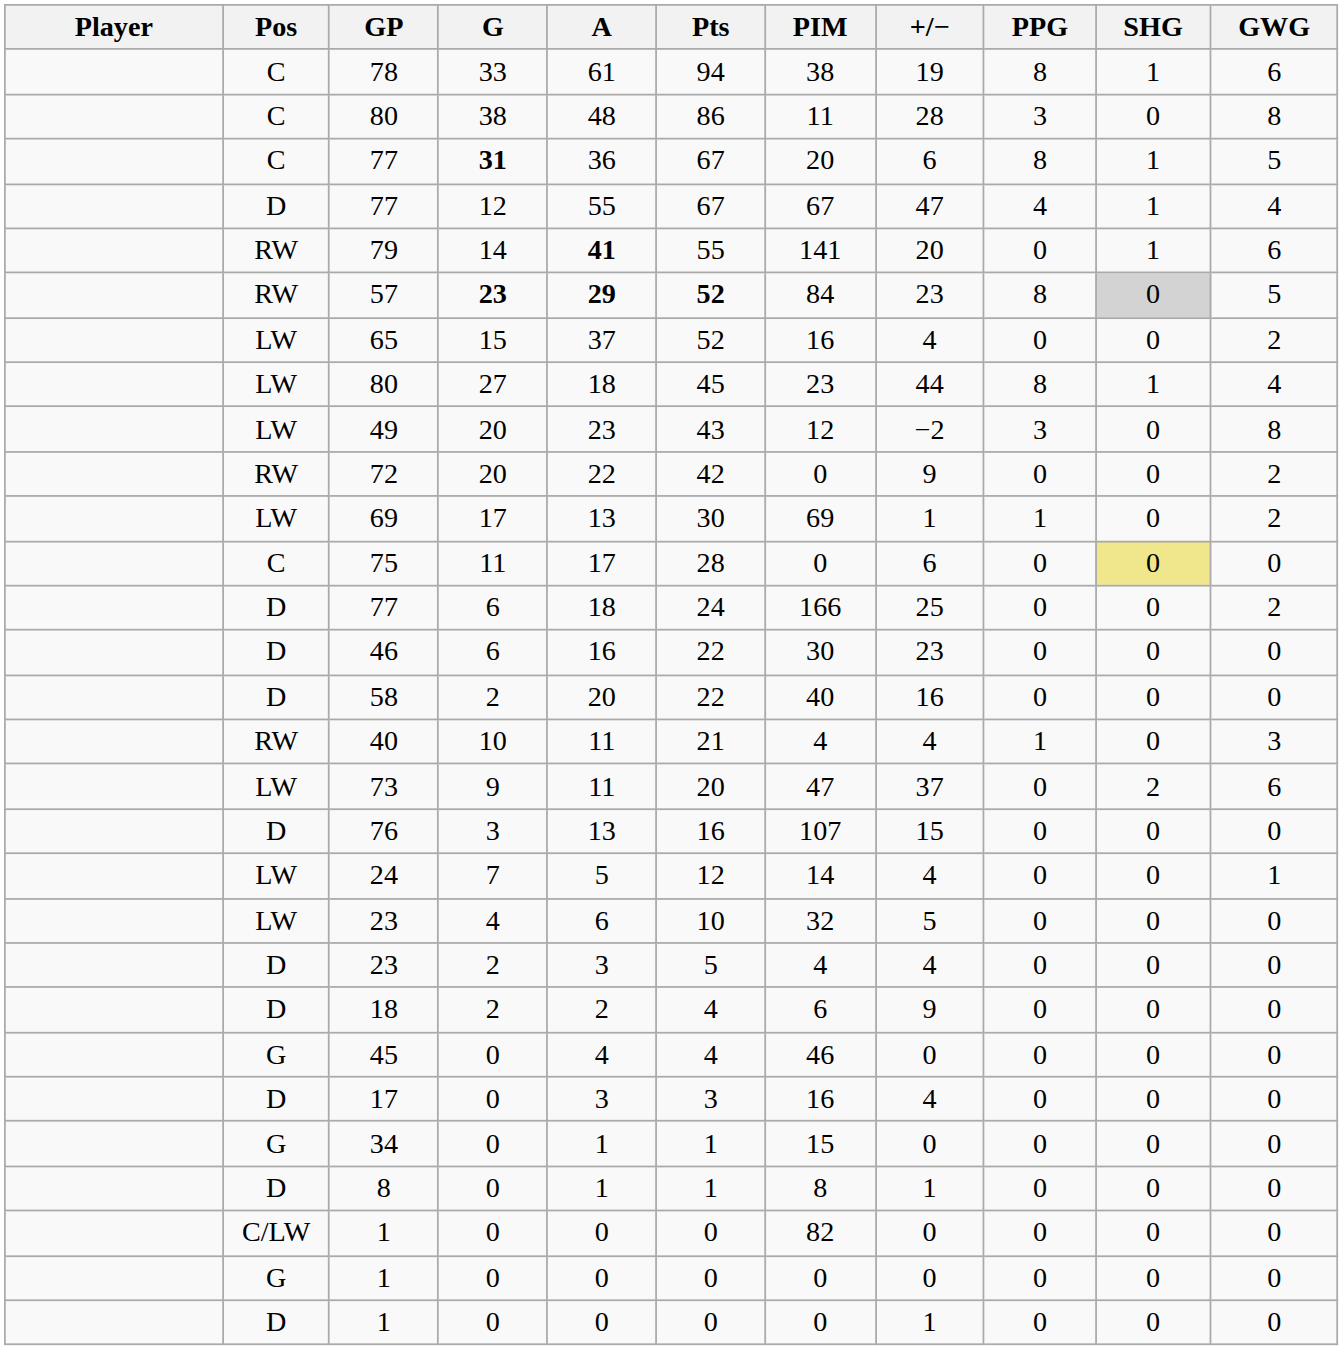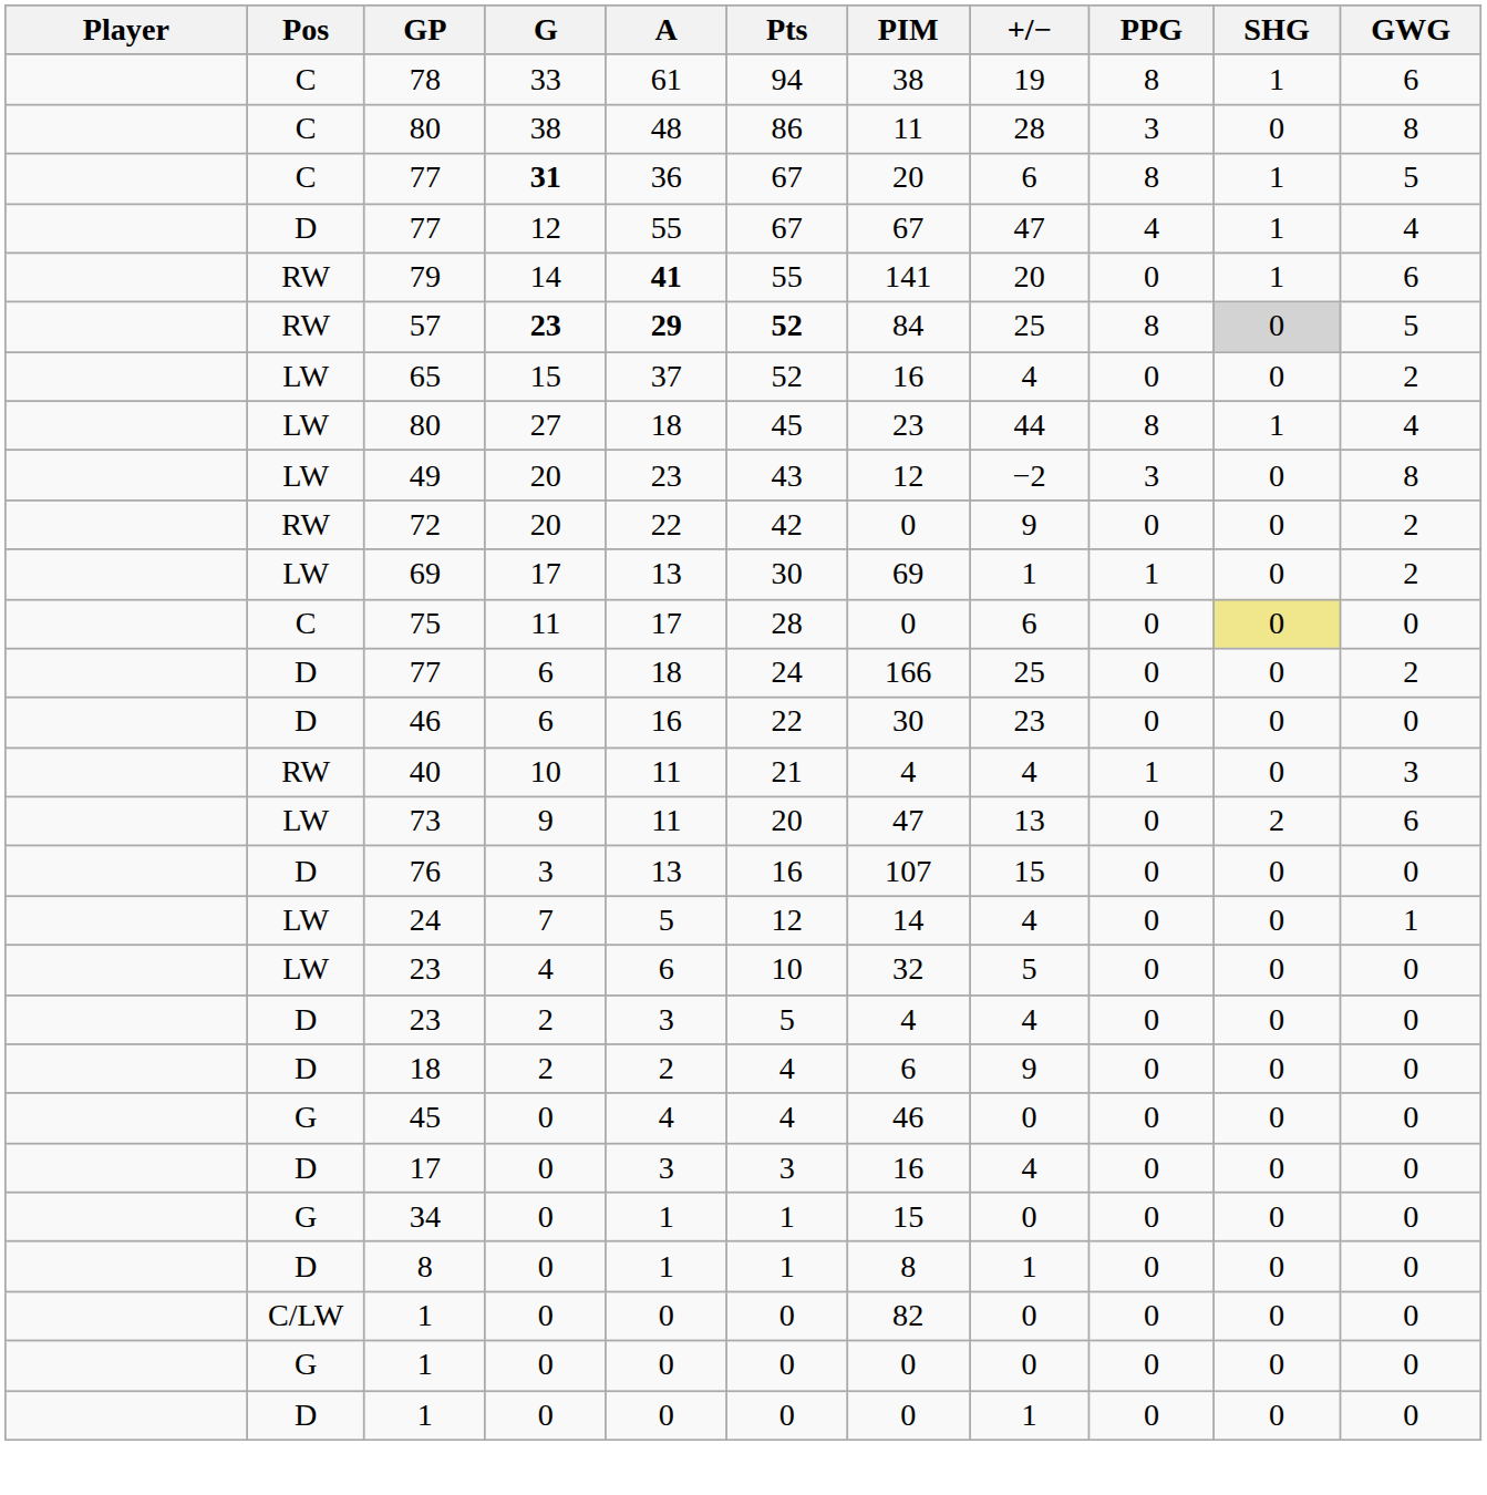 <table class="wikitable sortable" width="60%">
 <tr ALIGN="center">
 <th bgcolor="#DDDDFF" width="10%">Player</th>
 <th bgcolor="#DDDDFF" width="3%" title="Position">Pos</th>
 <th bgcolor="#DDDDFF" width="5%" title="Games played">GP</th>
 <th bgcolor="#DDDDFF" width="5%" title="Goals">G</th>
 <th bgcolor="#DDDDFF" width="5%" title="Assists">A</th>
 <th bgcolor="#DDDDFF" width="5%" title="Points">Pts</th>
 <th bgcolor="#DDDDFF" width="5%" title="Penalties in Minutes">PIM</th>
 <th bgcolor="#DDDDFF" width="5%" title="Plus/minus">+/−</th>
 <th bgcolor="#DDDDFF" width="5%" title="Power play goals">PPG</th>
 <th bgcolor="#DDDDFF" width="5%" title="Short-handed goals">SHG</th>
 <th bgcolor="#DDDDFF" width="5%" title="Game-winning goals">GWG</th>
 </tr>
 <tr align="center">
 <td align="right"></td>
 <td>C</td>
 <td>78</td>
 <td>33</td>
 <td>61</td>
 <td>94</td>
 <td>38</td>
 <td>19</td>
 <td>8</td>
 <td>1</td>
 <td>6</td>
 </tr>
 <tr align="center">
 <td align="right"></td>
 <td>C</td>
 <td>80</td>
 <td>38</td>
 <td>48</td>
 <td>86</td>
 <td>11</td>
 <td>28</td>
 <td>3</td>
 <td>0</td>
 <td>8</td>
 </tr>
 <tr align="center">
 <td align="right"></td>
 <td>C</td>
 <td>77</td>
 <td><strong>31</strong></td>
 <td>36</td>
 <td>67</td>
 <td>20</td>
 <td>6</td>
 <td>8</td>
 <td>1</td>
 <td>5</td>
 </tr>
 <tr align="center">
 <td align="right"></td>
 <td>D</td>
 <td>77</td>
 <td>12</td>
 <td>55</td>
 <td>67</td>
 <td>67</td>
 <td>47</td>
 <td>4</td>
 <td>1</td>
 <td>4</td>
 </tr>
 <tr align="center">
 <td align="right"></td>
 <td>RW</td>
 <td>79</td>
 <td>14</td>
 <td><strong>41</strong></td>
 <td>55</td>
 <td>141</td>
 <td>20</td>
 <td>0</td>
 <td>1</td>
 <td>6</td>
 </tr>
 <tr align="center">
 <td align="right"></td>
 <td>RW</td>
 <td>57</td>
 <td><strong>23</strong></td>
 <td><strong>29</strong></td>
 <td><strong>52</strong></td>
 <td>84</td>
-<td>23</td>
+<td>25</td>
 <td>8</td>
 <td style="background: lightgrey;">0</td>
 <td>5</td>
 </tr>
 <tr align="center">
 <td align="right"></td>
 <td>LW</td>
 <td>65</td>
 <td>15</td>
 <td>37</td>
 <td>52</td>
 <td>16</td>
 <td>4</td>
 <td>0</td>
 <td>0</td>
 <td>2</td>
 </tr>
 <tr align="center">
 <td align="right"></td>
 <td>LW</td>
 <td>80</td>
 <td>27</td>
 <td>18</td>
 <td>45</td>
 <td>23</td>
 <td>44</td>
 <td>8</td>
 <td>1</td>
 <td>4</td>
 </tr>
 <tr align="center">
 <td align="right"></td>
 <td>LW</td>
 <td>49</td>
 <td>20</td>
 <td>23</td>
 <td>43</td>
 <td>12</td>
 <td>−2</td>
 <td>3</td>
 <td>0</td>
 <td>8</td>
 </tr>
 <tr align="center">
 <td align="right"></td>
 <td>RW</td>
 <td>72</td>
 <td>20</td>
 <td>22</td>
 <td>42</td>
 <td>0</td>
 <td>9</td>
 <td>0</td>
 <td>0</td>
 <td>2</td>
 </tr>
 <tr align="center">
 <td align="right"></td>
 <td>LW</td>
 <td>69</td>
 <td>17</td>
 <td>13</td>
 <td>30</td>
 <td>69</td>
 <td>1</td>
 <td>1</td>
 <td>0</td>
 <td>2</td>
 </tr>
 <tr align="center">
 <td align="right"></td>
 <td>C</td>
 <td>75</td>
 <td>11</td>
 <td>17</td>
 <td>28</td>
 <td>0</td>
 <td>6</td>
 <td>0</td>
 <td style="background: khaki;">0</td>
 <td>0</td>
 </tr>
 <tr align="center">
 <td align="right"></td>
 <td>D</td>
 <td>77</td>
 <td>6</td>
 <td>18</td>
 <td>24</td>
 <td>166</td>
 <td>25</td>
 <td>0</td>
 <td>0</td>
 <td>2</td>
 </tr>
 <tr align="center">
 <td align="right"></td>
 <td>D</td>
 <td>46</td>
 <td>6</td>
 <td>16</td>
 <td>22</td>
 <td>30</td>
 <td>23</td>
 <td>0</td>
 <td>0</td>
 <td>0</td>
 </tr>
 <tr align="center">
 <td align="right"></td>
-<td>D</td>
-<td>58</td>
-<td>2</td>
-<td>20</td>
-<td>22</td>
-<td>40</td>
-<td>16</td>
-<td>0</td>
-<td>0</td>
-<td>0</td>
-</tr>
-<tr align="center">
-<td align="right"></td>
 <td>RW</td>
 <td>40</td>
 <td>10</td>
 <td>11</td>
 <td>21</td>
 <td>4</td>
 <td>4</td>
 <td>1</td>
 <td>0</td>
 <td>3</td>
 </tr>
 <tr align="center">
 <td align="right"></td>
 <td>LW</td>
 <td>73</td>
 <td>9</td>
 <td>11</td>
 <td>20</td>
 <td>47</td>
-<td>37</td>
+<td>13</td>
 <td>0</td>
 <td>2</td>
 <td>6</td>
 </tr>
 <tr align="center">
 <td align="right"></td>
 <td>D</td>
 <td>76</td>
 <td>3</td>
 <td>13</td>
 <td>16</td>
 <td>107</td>
 <td>15</td>
 <td>0</td>
 <td>0</td>
 <td>0</td>
 </tr>
 <tr align="center">
 <td align="right"></td>
 <td>LW</td>
 <td>24</td>
 <td>7</td>
 <td>5</td>
 <td>12</td>
 <td>14</td>
 <td>4</td>
 <td>0</td>
 <td>0</td>
 <td>1</td>
 </tr>
 <tr align="center">
 <td align="right"></td>
 <td>LW</td>
 <td>23</td>
 <td>4</td>
 <td>6</td>
 <td>10</td>
 <td>32</td>
 <td>5</td>
 <td>0</td>
 <td>0</td>
 <td>0</td>
 </tr>
 <tr align="center">
 <td align="right"></td>
 <td>D</td>
 <td>23</td>
 <td>2</td>
 <td>3</td>
 <td>5</td>
 <td>4</td>
 <td>4</td>
 <td>0</td>
 <td>0</td>
 <td>0</td>
 </tr>
 <tr align="center">
 <td align="right"></td>
 <td>D</td>
 <td>18</td>
 <td>2</td>
 <td>2</td>
 <td>4</td>
 <td>6</td>
 <td>9</td>
 <td>0</td>
 <td>0</td>
 <td>0</td>
 </tr>
 <tr align="center">
 <td align="right"></td>
 <td>G</td>
 <td>45</td>
 <td>0</td>
 <td>4</td>
 <td>4</td>
 <td>46</td>
 <td>0</td>
 <td>0</td>
 <td>0</td>
 <td>0</td>
 </tr>
 <tr align="center">
 <td align="right"></td>
 <td>D</td>
 <td>17</td>
 <td>0</td>
 <td>3</td>
 <td>3</td>
 <td>16</td>
 <td>4</td>
 <td>0</td>
 <td>0</td>
 <td>0</td>
 </tr>
 <tr align="center">
 <td align="right"></td>
 <td>G</td>
 <td>34</td>
 <td>0</td>
 <td>1</td>
 <td>1</td>
 <td>15</td>
 <td>0</td>
 <td>0</td>
 <td>0</td>
 <td>0</td>
 </tr>
 <tr align="center">
 <td align="right"></td>
 <td>D</td>
 <td>8</td>
 <td>0</td>
 <td>1</td>
 <td>1</td>
 <td>8</td>
 <td>1</td>
 <td>0</td>
 <td>0</td>
 <td>0</td>
 </tr>
 <tr align="center">
 <td align="right"></td>
 <td>C/LW</td>
 <td>1</td>
 <td>0</td>
 <td>0</td>
 <td>0</td>
 <td>82</td>
 <td>0</td>
 <td>0</td>
 <td>0</td>
 <td>0</td>
 </tr>
 <tr align="center">
 <td align="right"></td>
 <td>G</td>
 <td>1</td>
 <td>0</td>
 <td>0</td>
 <td>0</td>
 <td>0</td>
 <td>0</td>
 <td>0</td>
 <td>0</td>
 <td>0</td>
 </tr>
 <tr align="center">
 <td align="right"></td>
 <td>D</td>
 <td>1</td>
 <td>0</td>
 <td>0</td>
 <td>0</td>
 <td>0</td>
 <td>1</td>
 <td>0</td>
 <td>0</td>
 <td>0</td>
 </tr>
 </table>
